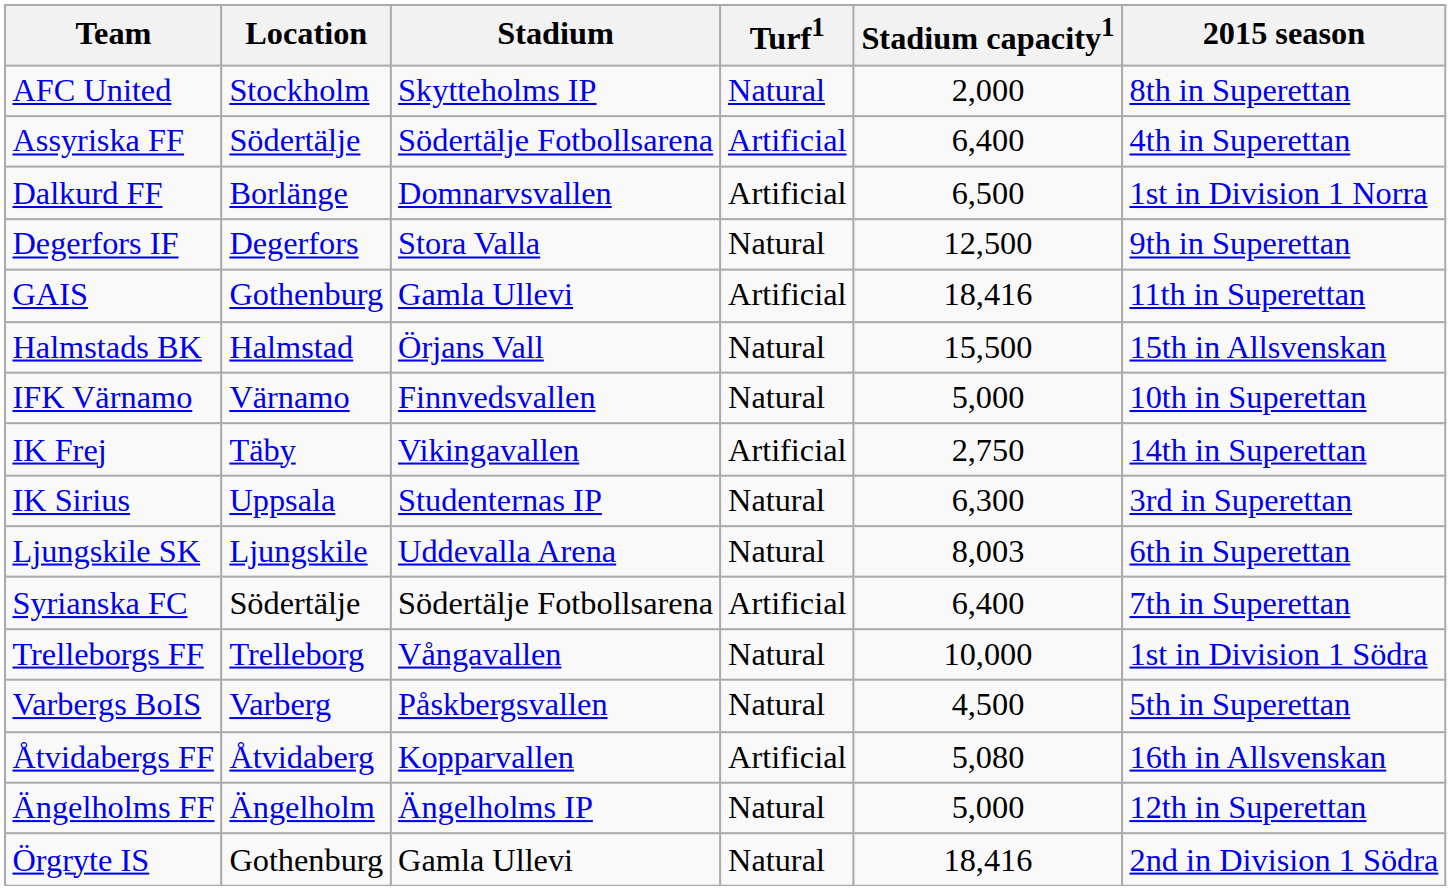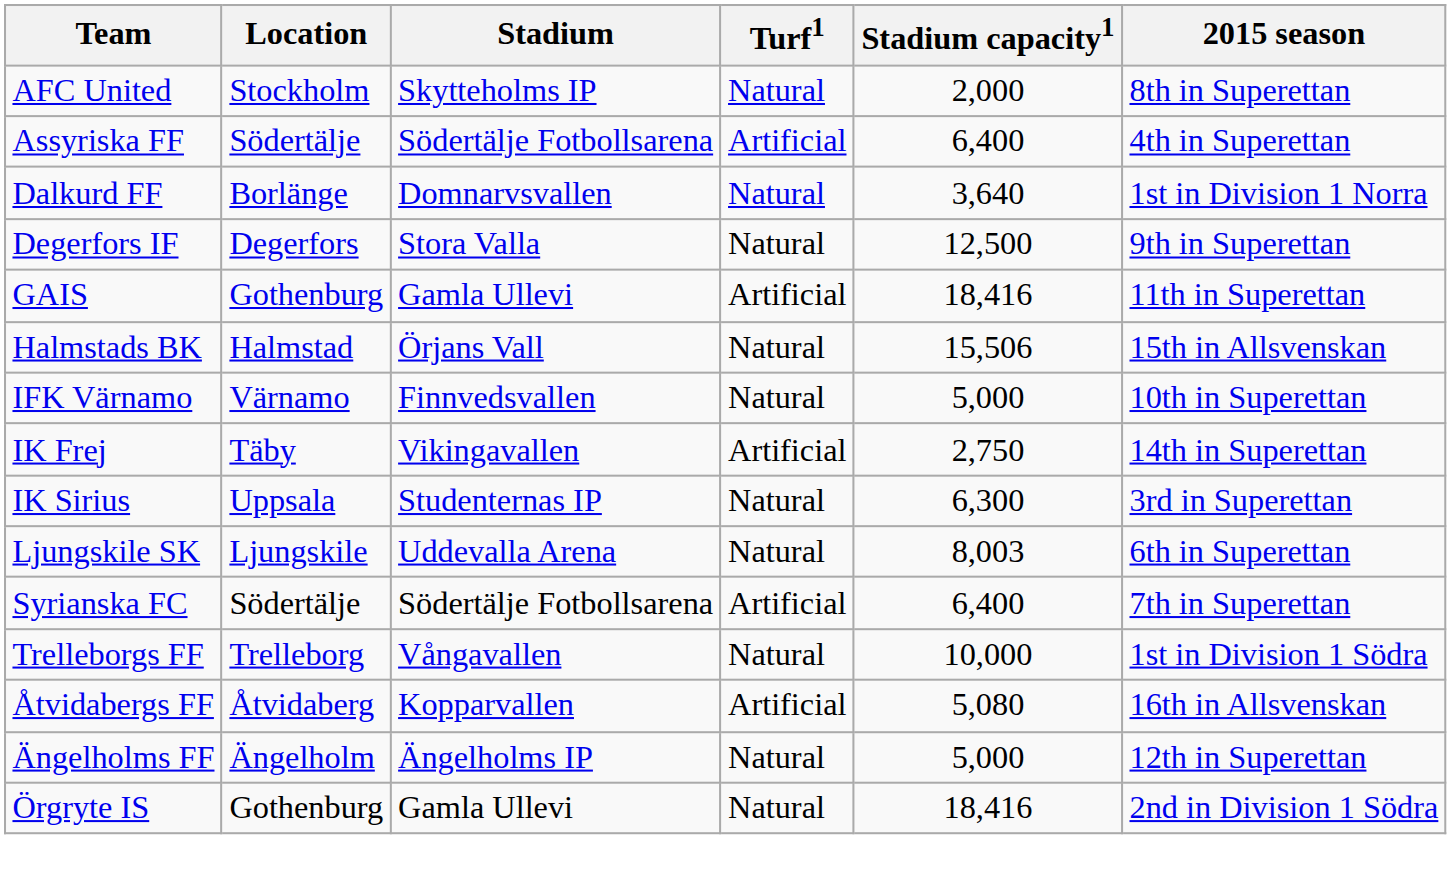 <table class="sortable wikitable" style="text-align: left;">
 <tr>
 <th>Team</th>
 <th>Location</th>
 <th>Stadium</th>
 <th>Turf<sup>1</sup></th>
 <th>Stadium capacity<sup>1</sup></th>
 <th>2015 season</th>
 </tr>
 <tr>
 <td><a href='#'>AFC United</a></td>
 <td><a href='#'>Stockholm</a></td>
 <td><a href='#'>Skytteholms IP</a></td>
 <td><a href='#'>Natural</a></td>
 <td align="center">2,000</td>
 <td><a href='#'>8th in Superettan</a></td>
 </tr>
 <tr>
 <td><a href='#'>Assyriska FF</a></td>
 <td><a href='#'>Södertälje</a></td>
 <td><a href='#'>Södertälje Fotbollsarena</a></td>
 <td><a href='#'>Artificial</a></td>
 <td align="center">6,400</td>
 <td><a href='#'>4th in Superettan</a></td>
 </tr>
 <tr>
 <td><a href='#'>Dalkurd FF</a></td>
 <td><a href='#'>Borlänge</a></td>
 <td><a href='#'>Domnarvsvallen</a></td>
-<td>Artificial</td>
-<td align="center">6,500</td>
+<td><a href='#'>Natural</a></td>
+<td align="center">3,640</td>
 <td><a href='#'>1st in Division 1 Norra</a></td>
 </tr>
 <tr>
 <td><a href='#'>Degerfors IF</a></td>
 <td><a href='#'>Degerfors</a></td>
 <td><a href='#'>Stora Valla</a></td>
 <td>Natural</td>
 <td align="center">12,500</td>
 <td><a href='#'>9th in Superettan</a></td>
 </tr>
 <tr>
 <td><a href='#'>GAIS</a></td>
 <td><a href='#'>Gothenburg</a></td>
 <td><a href='#'>Gamla Ullevi</a></td>
 <td>Artificial</td>
 <td align="center">18,416</td>
 <td><a href='#'>11th in Superettan</a></td>
 </tr>
 <tr>
 <td><a href='#'>Halmstads BK</a></td>
 <td><a href='#'>Halmstad</a></td>
 <td><a href='#'>Örjans Vall</a></td>
 <td>Natural</td>
-<td align="center">15,500</td>
+<td align="center">15,506</td>
 <td><a href='#'>15th in Allsvenskan</a></td>
 </tr>
 <tr>
 <td><a href='#'>IFK Värnamo</a></td>
 <td><a href='#'>Värnamo</a></td>
 <td><a href='#'>Finnvedsvallen</a></td>
 <td>Natural</td>
 <td align="center">5,000</td>
 <td><a href='#'>10th in Superettan</a></td>
 </tr>
 <tr>
 <td><a href='#'>IK Frej</a></td>
 <td><a href='#'>Täby</a></td>
 <td><a href='#'>Vikingavallen</a></td>
 <td>Artificial</td>
 <td align="center">2,750</td>
 <td><a href='#'>14th in Superettan</a></td>
 </tr>
 <tr>
 <td><a href='#'>IK Sirius</a></td>
 <td><a href='#'>Uppsala</a></td>
 <td><a href='#'>Studenternas IP</a></td>
 <td>Natural</td>
 <td align="center">6,300</td>
 <td><a href='#'>3rd in Superettan</a></td>
 </tr>
 <tr>
 <td><a href='#'>Ljungskile SK</a></td>
 <td><a href='#'>Ljungskile</a></td>
 <td><a href='#'>Uddevalla Arena</a></td>
 <td>Natural</td>
 <td align="center">8,003</td>
 <td><a href='#'>6th in Superettan</a></td>
 </tr>
 <tr>
 <td><a href='#'>Syrianska FC</a></td>
 <td>Södertälje</td>
 <td>Södertälje Fotbollsarena</td>
 <td>Artificial</td>
 <td align="center">6,400</td>
 <td><a href='#'>7th in Superettan</a></td>
 </tr>
 <tr>
 <td><a href='#'>Trelleborgs FF</a></td>
 <td><a href='#'>Trelleborg</a></td>
 <td><a href='#'>Vångavallen</a></td>
 <td>Natural</td>
 <td align="center">10,000</td>
 <td><a href='#'>1st in Division 1 Södra</a></td>
 </tr>
 <tr>
-<td><a href='#'>Varbergs BoIS</a></td>
-<td><a href='#'>Varberg</a></td>
-<td><a href='#'>Påskbergsvallen</a></td>
-<td>Natural</td>
-<td align="center">4,500</td>
-<td><a href='#'>5th in Superettan</a></td>
-</tr>
-<tr>
 <td><a href='#'>Åtvidabergs FF</a></td>
 <td><a href='#'>Åtvidaberg</a></td>
 <td><a href='#'>Kopparvallen</a></td>
 <td>Artificial</td>
 <td align="center">5,080</td>
 <td><a href='#'>16th in Allsvenskan</a></td>
 </tr>
 <tr>
 <td><a href='#'>Ängelholms FF</a></td>
 <td><a href='#'>Ängelholm</a></td>
 <td><a href='#'>Ängelholms IP</a></td>
 <td>Natural</td>
 <td align="center">5,000</td>
 <td><a href='#'>12th in Superettan</a></td>
 </tr>
 <tr>
 <td><a href='#'>Örgryte IS</a></td>
 <td>Gothenburg</td>
 <td>Gamla Ullevi</td>
 <td>Natural</td>
 <td align="center">18,416</td>
 <td><a href='#'>2nd in Division 1 Södra</a></td>
 </tr>
 </table>
